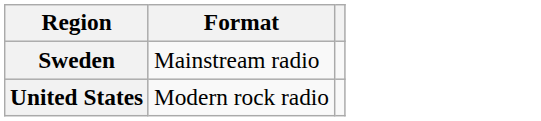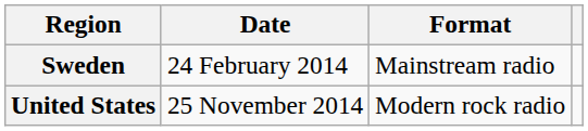 <table class="wikitable plainrowheaders">
 <tr>
 <th scope="col">Region</th>
+<th scope="col">Date</th>
 <th scope="col">Format</th>
 <th scope="col"></th>
 </tr>
 <tr>
 <th scope="row">Sweden</th>
+<td>24 February 2014</td>
 <td>Mainstream radio</td>
 <td align="center"></td>
 </tr>
 <tr>
 <th scope="row">United States</th>
+<td>25 November 2014</td>
 <td>Modern rock radio</td>
 <td align="center"></td>
 </tr>
 </table>
